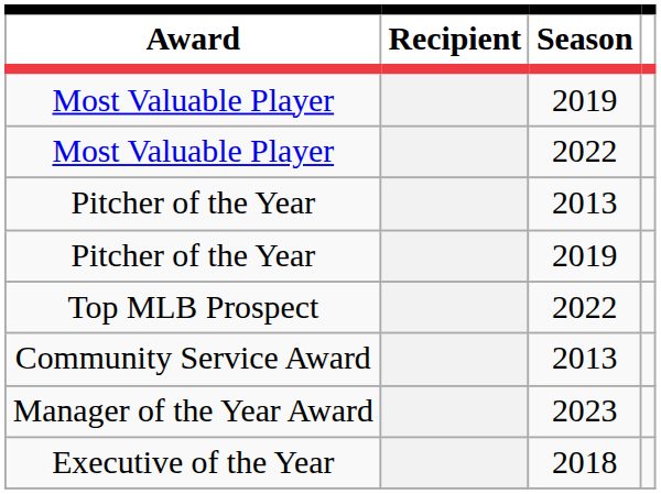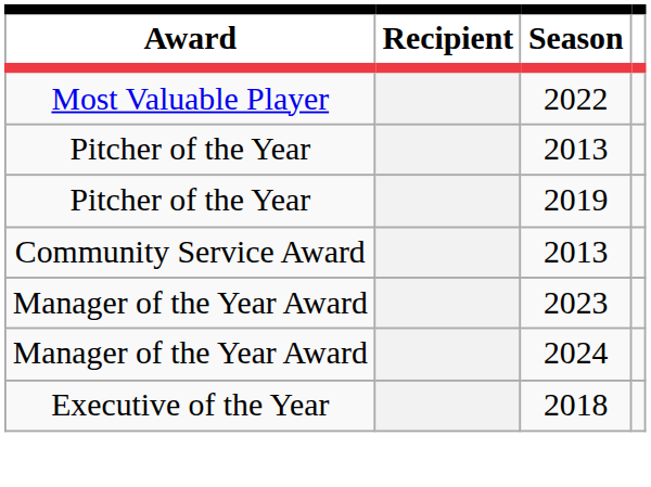 <table class="wikitable sortable plainrowheaders" style="text-align:center">
 <tr>
 <th scope="col" style="background-color:#ffffff; border-top:#000000 5px solid; border-bottom:#ee3a43 5px solid; color:#000000">Award</th>
 <th scope="col" style="background-color:#ffffff; border-top:#000000 5px solid; border-bottom:#ee3a43 5px solid; color:#000000">Recipient</th>
 <th scope="col" style="background-color:#ffffff; border-top:#000000 5px solid; border-bottom:#ee3a43 5px solid; color:#000000">Season</th>
 <th class="unsortable" scope="col" style="background-color:#ffffff; border-top:#000000 5px solid; border-bottom:#ee3a43 5px solid; color:#000000"></th>
-</tr>
-<tr>
-<td><a href='#'>Most Valuable Player</a></td>
-<th scope="row" style="text-align:center"></th>
-<td>2019</td>
-<td></td>
 </tr>
 <tr>
 <td><a href='#'>Most Valuable Player</a></td>
 <th scope="row" style="text-align:center"></th>
 <td>2022</td>
 <td></td>
 </tr>
 <tr>
 <td>Pitcher of the Year</td>
 <th scope="row" style="text-align:center"></th>
 <td>2013</td>
 <td></td>
 </tr>
 <tr>
 <td>Pitcher of the Year</td>
 <th scope="row" style="text-align:center"></th>
 <td>2019</td>
 <td></td>
 </tr>
 <tr>
-<td>Top MLB Prospect</td>
-<th scope="row" style="text-align:center"></th>
-<td>2022</td>
-<td></td>
-</tr>
-<tr>
 <td>Community Service Award</td>
 <th scope="row" style="text-align:center"></th>
 <td>2013</td>
 <td></td>
 </tr>
 <tr>
 <td>Manager of the Year Award</td>
 <th scope="row" style="text-align:center"></th>
 <td>2023</td>
 <td></td>
 </tr>
 <tr>
+<td>Manager of the Year Award</td>
+<th scope="row" style="text-align:center"></th>
+<td>2024</td>
+<td></td>
+</tr>
+<tr>
 <td>Executive of the Year</td>
 <th scope="row" style="text-align:center"></th>
 <td>2018</td>
 <td></td>
 </tr>
 </table>
